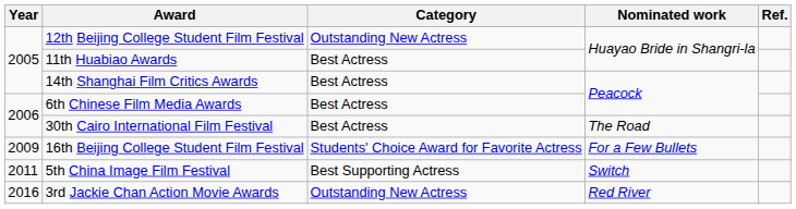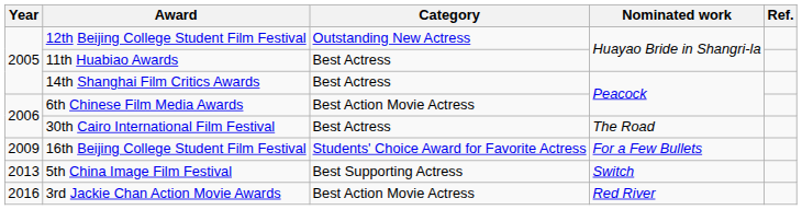 <table class="wikitable">
 <tr>
 <th>Year</th>
 <th>Award</th>
 <th>Category</th>
 <th>Nominated work</th>
 <th>Ref.</th>
 </tr>
 <tr>
 <td rowspan=3>2005</td>
 <td><a href='#'>12th</a> <a href='#'>Beijing College Student Film Festival</a></td>
 <td><a href='#'>Outstanding New Actress</a></td>
 <td rowspan=2><em>Huayao Bride in Shangri-la</em></td>
 <td></td>
 </tr>
 <tr>
 <td>11th <a href='#'>Huabiao Awards</a></td>
 <td>Best Actress</td>
 <td></td>
 </tr>
 <tr>
 <td>14th <a href='#'>Shanghai Film Critics Awards</a></td>
 <td>Best Actress</td>
 <td rowspan=2><em><a href='#'>Peacock</a></em></td>
 <td></td>
 </tr>
 <tr>
 <td rowspan=2>2006</td>
 <td>6th <a href='#'>Chinese Film Media Awards</a></td>
-<td>Best Actress</td>
+<td>Best Action Movie Actress</td>
 <td></td>
 </tr>
 <tr>
 <td>30th <a href='#'>Cairo International Film Festival</a></td>
 <td>Best Actress</td>
 <td><em>The Road</em></td>
 <td></td>
 </tr>
 <tr>
 <td>2009</td>
 <td>16th <a href='#'>Beijing College Student Film Festival</a></td>
 <td><a href='#'>Students' Choice Award for Favorite Actress</a></td>
 <td><em><a href='#'>For a Few Bullets</a></em></td>
 <td></td>
 </tr>
 <tr>
-<td>2011</td>
+<td>2013</td>
 <td>5th <a href='#'>China Image Film Festival</a></td>
 <td>Best Supporting Actress</td>
 <td><em><a href='#'>Switch</a></em></td>
 <td></td>
 </tr>
 <tr>
 <td>2016</td>
 <td>3rd <a href='#'>Jackie Chan Action Movie Awards</a></td>
-<td><a href='#'>Outstanding New Actress</a></td>
+<td>Best Action Movie Actress</td>
 <td><em><a href='#'>Red River</a></em></td>
 <td></td>
 </tr>
 </table>
